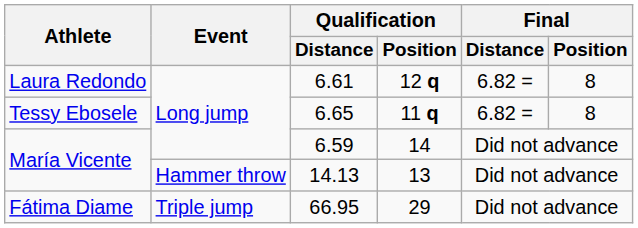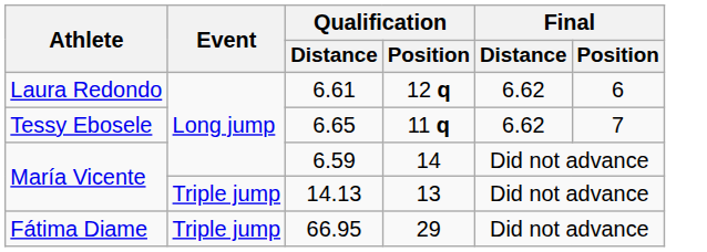 <table class=wikitable style=font-size:90%>
 <tr>
 <th rowspan=2>Athlete</th>
 <th rowspan=2>Event</th>
 <th colspan=2>Qualification</th>
 <th colspan=2>Final</th>
 </tr>
 <tr style=font-size:95%>
 <th>Distance</th>
 <th>Position</th>
 <th>Distance</th>
 <th>Position</th>
 </tr>
 <tr align=center>
 <td align=left><a href='#'>Laura Redondo</a></td>
 <td align=left rowspan=3><a href='#'>Long jump</a></td>
 <td>6.61</td>
 <td>12 <strong>q</strong></td>
-<td>6.82 =</td>
-<td>8</td>
+<td>6.62</td>
+<td>6</td>
 </tr>
 <tr align=center>
 <td align=left><a href='#'>Tessy Ebosele</a></td>
 <td>6.65</td>
 <td>11 <strong>q</strong></td>
-<td>6.82 =</td>
-<td>8</td>
+<td>6.62</td>
+<td>7</td>
 </tr>
 <tr align=center>
 <td rowspan=2 align=left><a href='#'>María Vicente</a></td>
 <td>6.59</td>
 <td>14</td>
 <td colspan=2>Did not advance</td>
 </tr>
 <tr align=center>
-<td align=left><a href='#'>Hammer throw</a></td>
+<td align=left><a href='#'>Triple jump</a></td>
 <td>14.13</td>
 <td>13</td>
 <td colspan=2>Did not advance</td>
 </tr>
 <tr align=center>
 <td align=left><a href='#'>Fátima Diame</a></td>
 <td align=left><a href='#'>Triple jump</a></td>
 <td>66.95</td>
 <td>29</td>
 <td colspan=2>Did not advance</td>
 </tr>
 </table>
